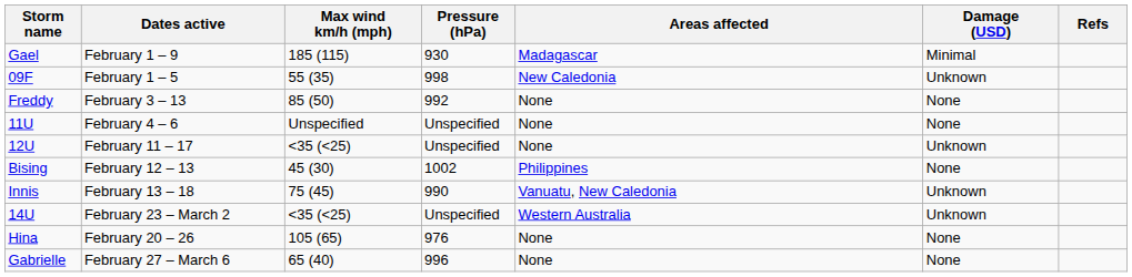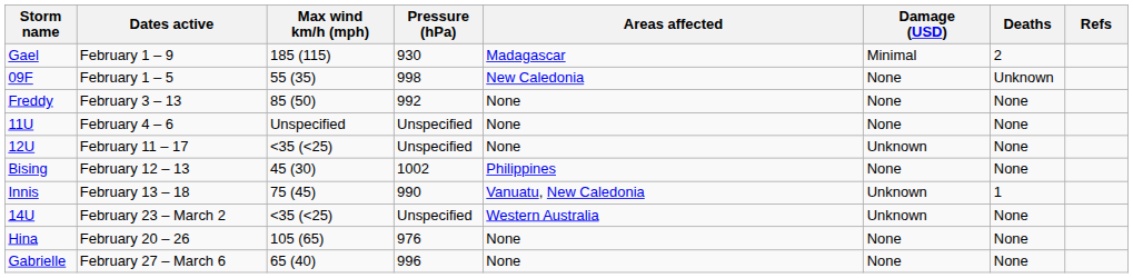 <table class="wikitable sortable">
 <tr>
 <th width="5%">Storm name</th>
 <th width="15%">Dates active</th>
 <th width="10%">Max wind<br>km/h (mph)</th>
 <th width="5%">Pressure<br>(hPa)</th>
 <th width="30%">Areas affected</th>
 <th width="10%">Damage<br>(<a href='#'>USD</a>)</th>
+<th width="5%">Deaths</th>
 <th width="5%">Refs</th>
 </tr>
 <tr>
 <td><a href='#'>Gael</a></td>
 <td>February 1 – 9</td>
 <td>185 (115)</td>
 <td>930</td>
 <td><a href='#'>Madagascar</a></td>
 <td>Minimal</td>
+<td>2</td>
 <td></td>
 </tr>
 <tr>
 <td><a href='#'>09F</a></td>
 <td>February 1 – 5</td>
 <td>55 (35)</td>
 <td>998</td>
 <td><a href='#'>New Caledonia</a></td>
+<td>None</td>
 <td>Unknown</td>
 <td></td>
 </tr>
 <tr>
 <td><a href='#'>Freddy</a></td>
 <td>February 3 – 13</td>
 <td>85 (50)</td>
 <td>992</td>
+<td>None</td>
 <td>None</td>
 <td>None</td>
 <td></td>
 </tr>
 <tr>
 <td><a href='#'>11U</a></td>
 <td>February 4 – 6</td>
 <td>Unspecified</td>
 <td>Unspecified</td>
 <td>None</td>
 <td>None</td>
+<td>None</td>
 <td></td>
 </tr>
 <tr>
 <td><a href='#'>12U</a></td>
 <td>February 11 – 17</td>
 <td><35 (<25)</td>
 <td>Unspecified</td>
 <td>None</td>
 <td>Unknown</td>
+<td>None</td>
 <td></td>
 </tr>
 <tr>
 <td><a href='#'>Bising</a></td>
 <td>February 12 – 13</td>
 <td>45 (30)</td>
 <td>1002</td>
 <td><a href='#'>Philippines</a></td>
+<td>None</td>
 <td>None</td>
 <td></td>
 </tr>
 <tr>
 <td><a href='#'>Innis</a></td>
 <td>February 13 – 18</td>
 <td>75 (45)</td>
 <td>990</td>
 <td><a href='#'>Vanuatu</a>, <a href='#'>New Caledonia</a></td>
 <td>Unknown</td>
+<td>1</td>
 <td></td>
 </tr>
 <tr>
 <td><a href='#'>14U</a></td>
 <td>February 23 – March 2</td>
 <td><35 (<25)</td>
 <td>Unspecified</td>
 <td><a href='#'>Western Australia</a></td>
 <td>Unknown</td>
+<td>None</td>
 <td></td>
 </tr>
 <tr>
 <td><a href='#'>Hina</a></td>
 <td>February 20 – 26</td>
 <td>105 (65)</td>
 <td>976</td>
+<td>None</td>
 <td>None</td>
 <td>None</td>
 <td></td>
 </tr>
 <tr>
 <td><a href='#'>Gabrielle</a></td>
 <td>February 27 – March 6</td>
 <td>65 (40)</td>
 <td>996</td>
 <td>None</td>
 <td>None</td>
+<td>None</td>
 <td></td>
 </tr>
 </table>
